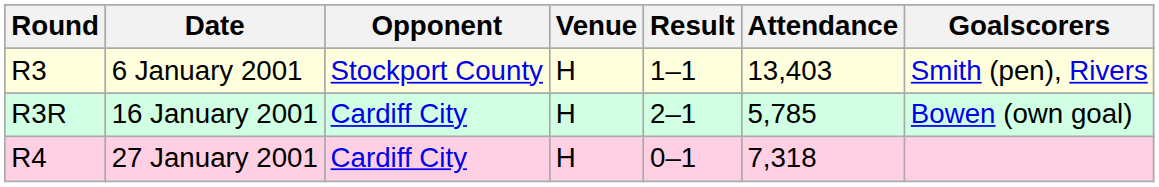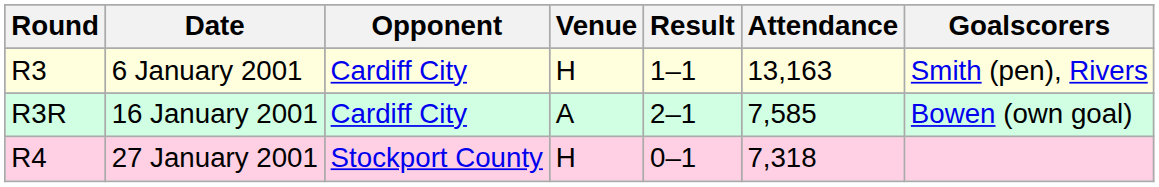 <table class="wikitable">
 <tr>
 <th>Round</th>
 <th>Date</th>
 <th>Opponent</th>
 <th>Venue</th>
 <th>Result</th>
 <th>Attendance</th>
 <th>Goalscorers</th>
 </tr>
 <tr style="background-color: #ffffdd;">
 <td>R3</td>
 <td>6 January 2001</td>
-<td><a href='#'>Stockport County</a></td>
+<td><a href='#'>Cardiff City</a></td>
 <td>H</td>
 <td>1–1</td>
-<td>13,403</td>
+<td>13,163</td>
 <td><a href='#'>Smith</a> (pen), <a href='#'>Rivers</a></td>
 </tr>
 <tr style="background-color: #d0ffe3;">
 <td>R3R</td>
 <td>16 January 2001</td>
 <td><a href='#'>Cardiff City</a></td>
-<td>H</td>
+<td>A</td>
 <td>2–1</td>
-<td>5,785</td>
+<td>7,585</td>
 <td><a href='#'>Bowen</a> (own goal)</td>
 </tr>
 <tr style="background-color: #ffd0e3;">
 <td>R4</td>
 <td>27 January 2001</td>
-<td><a href='#'>Cardiff City</a></td>
+<td><a href='#'>Stockport County</a></td>
 <td>H</td>
 <td>0–1</td>
 <td>7,318</td>
 <td></td>
 </tr>
 </table>
